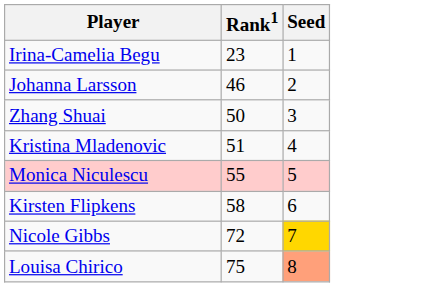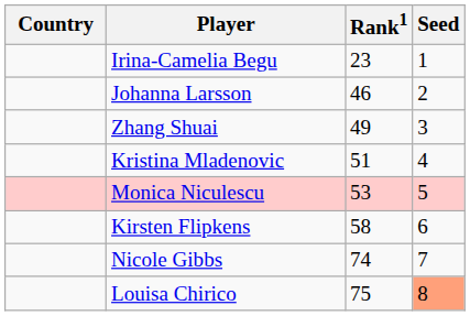 <table class="sortable wikitable">
 <tr>
+<th width="70">Country</th>
 <th width="175">Player</th>
 <th>Rank<sup>1</sup></th>
 <th>Seed</th>
 </tr>
 <tr>
+<td></td>
 <td><a href='#'>Irina-Camelia Begu</a></td>
 <td>23</td>
 <td>1</td>
 </tr>
 <tr>
+<td></td>
 <td><a href='#'>Johanna Larsson</a></td>
 <td>46</td>
 <td>2</td>
 </tr>
 <tr>
+<td></td>
 <td><a href='#'>Zhang Shuai</a></td>
-<td>50</td>
+<td>49</td>
 <td>3</td>
 </tr>
 <tr>
+<td></td>
 <td><a href='#'>Kristina Mladenovic</a></td>
 <td>51</td>
 <td>4</td>
 </tr>
 <tr style="background:#fcc;">
+<td></td>
 <td><a href='#'>Monica Niculescu</a></td>
-<td>55</td>
+<td>53</td>
 <td>5</td>
 </tr>
 <tr>
+<td></td>
 <td><a href='#'>Kirsten Flipkens</a></td>
 <td>58</td>
 <td>6</td>
 </tr>
 <tr>
+<td></td>
 <td><a href='#'>Nicole Gibbs</a></td>
-<td>72</td>
-<td style="background: gold;">7</td>
+<td>74</td>
+<td>7</td>
 </tr>
 <tr>
+<td></td>
 <td><a href='#'>Louisa Chirico</a></td>
 <td>75</td>
 <td style="background: lightsalmon;">8</td>
 </tr>
 </table>
